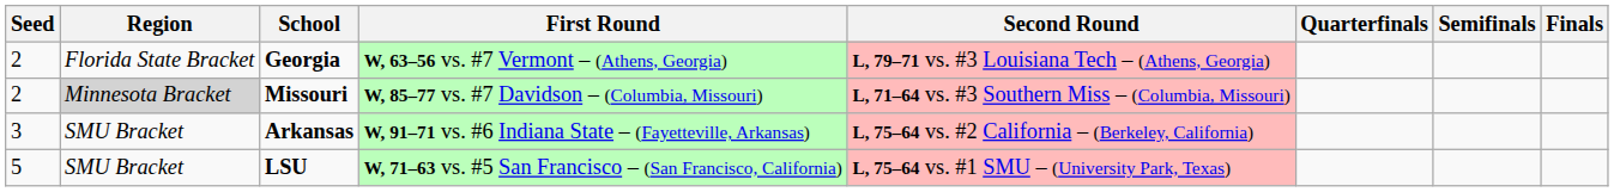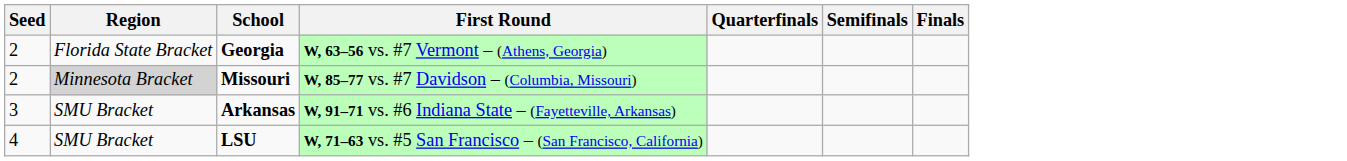 <table class="sortable wikitable" style="white-space:nowrap; font-size:90%;">
 <tr>
 <th>Seed</th>
 <th>Region</th>
 <th>School</th>
 <th>First Round</th>
-<th>Second Round</th>
 <th>Quarterfinals</th>
 <th>Semifinals</th>
 <th>Finals</th>
 </tr>
 <tr>
 <td>2</td>
 <td><em>Florida State Bracket</em></td>
 <td><strong>Georgia</strong></td>
 <td style="background:#bfb;"><strong><small>W, 63–56</small></strong>  vs. #7 <a href='#'>Vermont</a> – <small>(<a href='#'>Athens, Georgia</a>)</small></td>
-<td style="background:#fbb;"><strong><small>L, 79–71</small></strong>  vs. #3 <a href='#'>Louisiana Tech</a> – <small>(<a href='#'>Athens, Georgia</a>)</small></td>
 <td> </td>
 <td> </td>
 <td> </td>
 </tr>
 <tr>
 <td>2</td>
 <td style="background: lightgrey;"><em>Minnesota Bracket</em></td>
 <td><strong>Missouri</strong></td>
 <td style="background:#bfb;"><strong><small>W, 85–77</small></strong>  vs. #7 <a href='#'>Davidson</a> – <small>(<a href='#'>Columbia, Missouri</a>)</small></td>
-<td style="background:#fbb;"><strong><small>L, 71–64</small></strong>  vs. #3 <a href='#'>Southern Miss</a> – <small>(<a href='#'>Columbia, Missouri</a>)</small></td>
 <td> </td>
 <td> </td>
 <td> </td>
 </tr>
 <tr>
 <td>3</td>
 <td><em>SMU Bracket</em></td>
 <td><strong>Arkansas</strong></td>
 <td style="background:#bfb;"><strong><small>W, 91–71</small></strong>  vs. #6 <a href='#'>Indiana State</a> – <small>(<a href='#'>Fayetteville, Arkansas</a>)</small></td>
-<td style="background:#fbb;"><strong><small>L, 75–64</small></strong>  vs. #2 <a href='#'>California</a> – <small>(<a href='#'>Berkeley, California</a>)</small></td>
 <td> </td>
 <td> </td>
 <td> </td>
 </tr>
 <tr>
-<td>5</td>
+<td>4</td>
 <td><em>SMU Bracket</em></td>
 <td><strong>LSU</strong></td>
 <td style="background:#bfb;"><strong><small>W, 71–63</small></strong>  vs. #5 <a href='#'>San Francisco</a> – <small>(<a href='#'>San Francisco, California</a>)</small></td>
-<td style="background:#fbb;"><strong><small>L, 75–64</small></strong>  vs. #1 <a href='#'>SMU</a> – <small>(<a href='#'>University Park, Texas</a>)</small></td>
 <td> </td>
 <td> </td>
 <td> </td>
 </tr>
 </table>
